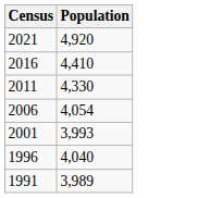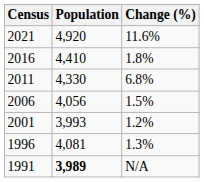 <table class="wikitable">
 <tr>
 <th>Census</th>
 <th>Population</th>
+<th>Change (%)</th>
 </tr>
 <tr>
 <td>2021</td>
 <td>4,920</td>
+<td> 11.6%</td>
 </tr>
 <tr>
 <td>2016</td>
 <td>4,410</td>
+<td> 1.8%</td>
 </tr>
 <tr>
 <td>2011</td>
 <td>4,330</td>
+<td> 6.8%</td>
 </tr>
 <tr>
 <td>2006</td>
-<td>4,054</td>
+<td>4,056</td>
+<td> 1.5%</td>
 </tr>
 <tr>
 <td>2001</td>
 <td>3,993</td>
+<td> 1.2%</td>
 </tr>
 <tr>
 <td>1996</td>
-<td>4,040</td>
+<td>4,081</td>
+<td> 1.3%</td>
 </tr>
 <tr>
 <td>1991</td>
-<td>3,989</td>
+<td><strong>3,989</strong></td>
+<td>N/A</td>
 </tr>
 </table>
